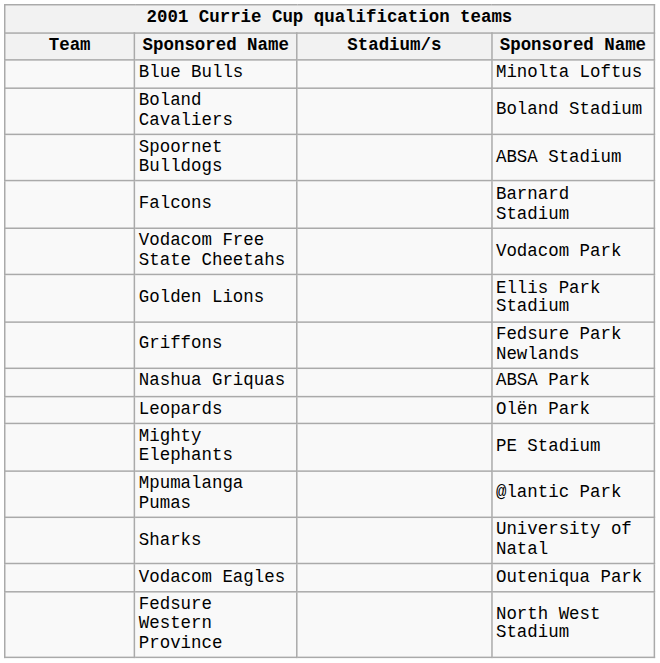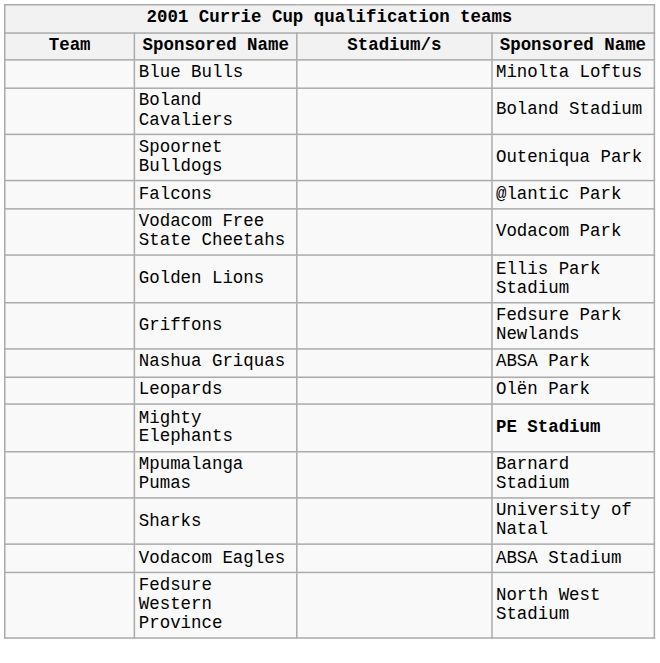 <table class="wikitable sortable" style="text-align:left; line-height:110%; font-size:90%; width:70%;">
 <tr>
 <th colspan="100%" align=center>2001 Currie Cup qualification teams</th>
 </tr>
 <tr>
 <th width="20%">Team</th>
 <th width="25%">Sponsored Name</th>
 <th width="30%">Stadium/s</th>
 <th width="25%">Sponsored Name</th>
 </tr>
 <tr>
 <td></td>
 <td>Blue Bulls</td>
 <td></td>
 <td>Minolta Loftus</td>
 </tr>
 <tr>
 <td></td>
 <td>Boland Cavaliers</td>
 <td></td>
 <td>Boland Stadium</td>
 </tr>
 <tr>
 <td></td>
 <td>Spoornet Bulldogs</td>
 <td></td>
-<td>ABSA Stadium</td>
+<td>Outeniqua Park</td>
 </tr>
 <tr>
 <td></td>
 <td>Falcons</td>
 <td></td>
-<td>Barnard Stadium</td>
+<td>@lantic Park</td>
 </tr>
 <tr>
 <td></td>
 <td>Vodacom Free State Cheetahs</td>
 <td></td>
 <td>Vodacom Park</td>
 </tr>
 <tr>
 <td></td>
 <td>Golden Lions</td>
 <td></td>
 <td>Ellis Park Stadium</td>
 </tr>
 <tr>
 <td></td>
 <td>Griffons</td>
 <td></td>
 <td>Fedsure Park Newlands</td>
 </tr>
 <tr>
 <td></td>
 <td>Nashua Griquas</td>
 <td></td>
 <td>ABSA Park</td>
 </tr>
 <tr>
 <td></td>
 <td>Leopards</td>
 <td></td>
 <td>Olën Park</td>
 </tr>
 <tr>
 <td></td>
 <td>Mighty Elephants</td>
 <td></td>
-<td>PE Stadium</td>
+<td><strong>PE Stadium</strong></td>
 </tr>
 <tr>
 <td></td>
 <td>Mpumalanga Pumas</td>
 <td></td>
-<td>@lantic Park</td>
+<td>Barnard Stadium</td>
 </tr>
 <tr>
 <td></td>
 <td>Sharks</td>
 <td></td>
 <td>University of Natal</td>
 </tr>
 <tr>
 <td></td>
 <td>Vodacom Eagles</td>
 <td></td>
-<td>Outeniqua Park</td>
+<td>ABSA Stadium</td>
 </tr>
 <tr>
 <td></td>
 <td>Fedsure Western Province</td>
 <td></td>
 <td>North West Stadium</td>
 </tr>
 </table>
